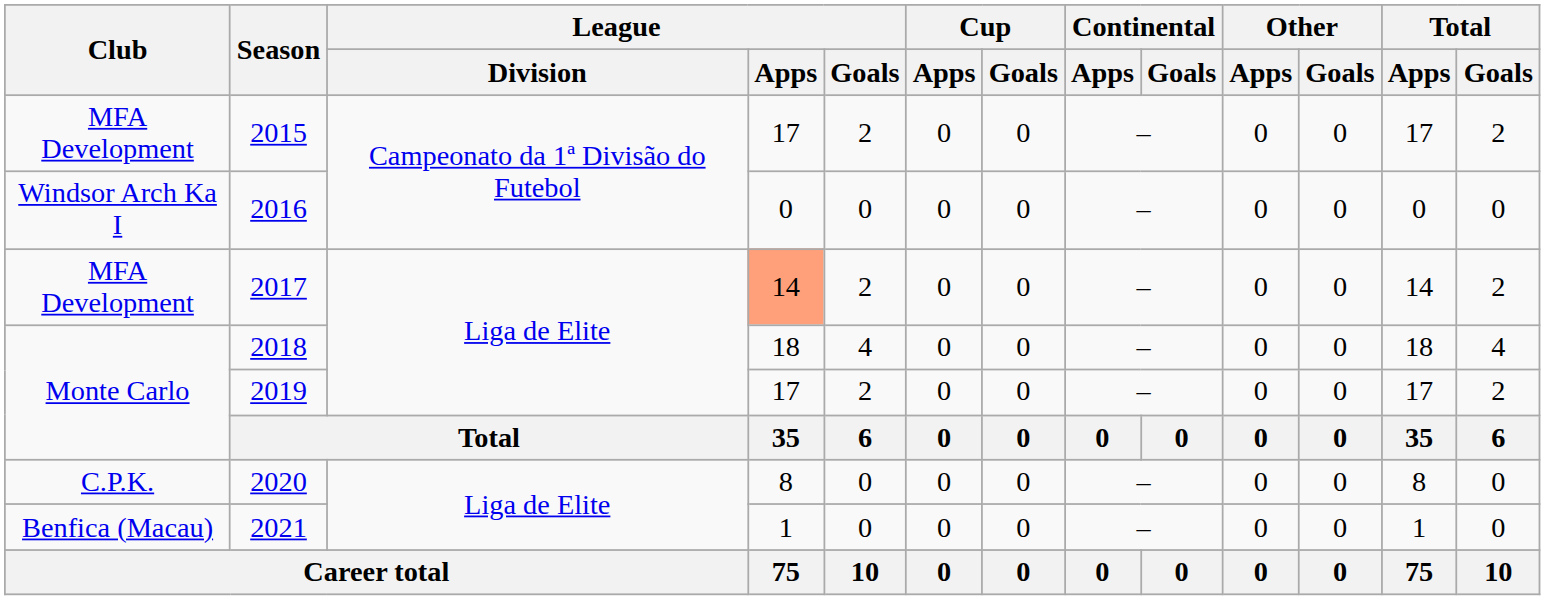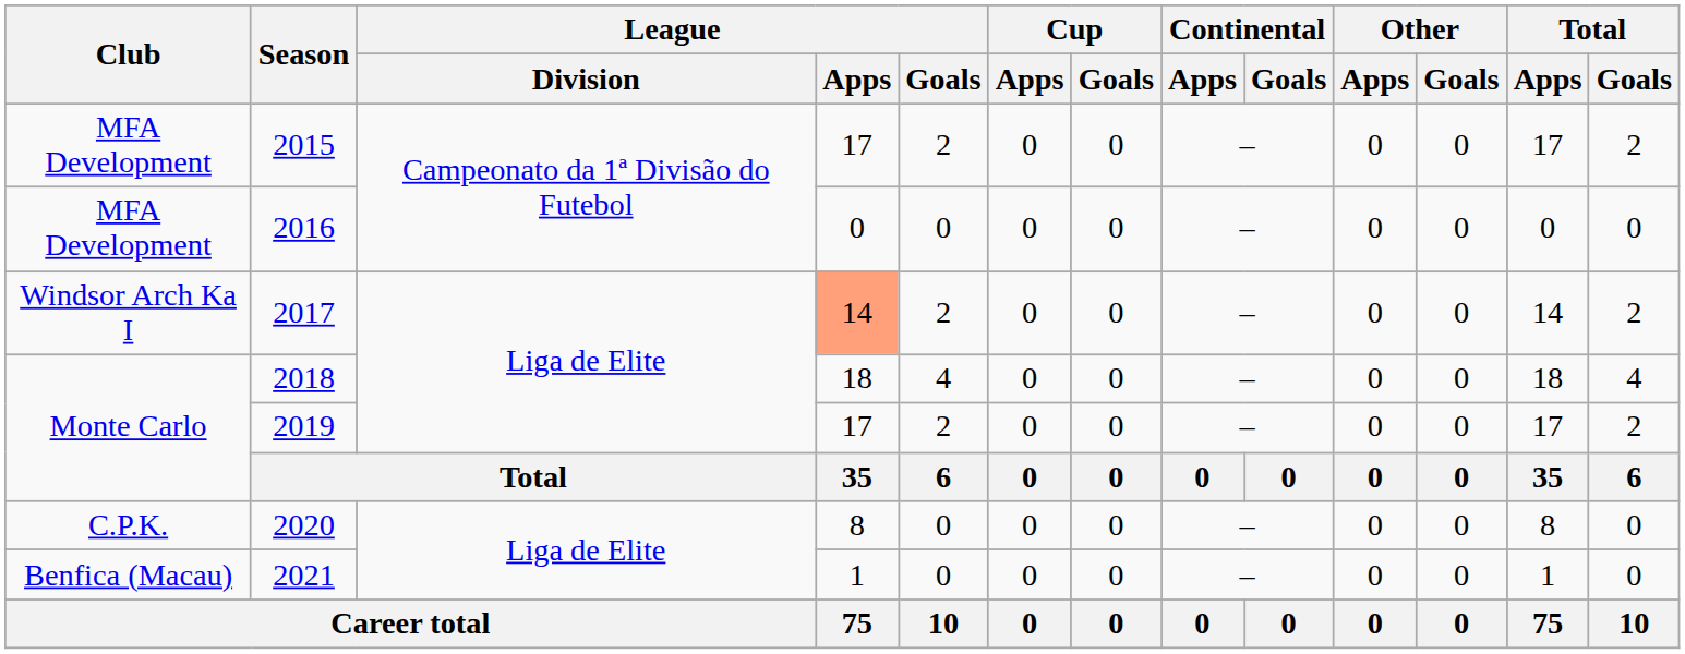 <table class="wikitable" style="text-align: center">
 <tr>
 <th rowspan="2">Club</th>
 <th rowspan="2">Season</th>
 <th colspan="3">League</th>
 <th colspan="2">Cup</th>
 <th colspan="2">Continental</th>
 <th colspan="2">Other</th>
 <th colspan="2">Total</th>
 </tr>
 <tr>
 <th>Division</th>
 <th>Apps</th>
 <th>Goals</th>
 <th>Apps</th>
 <th>Goals</th>
 <th>Apps</th>
 <th>Goals</th>
 <th>Apps</th>
 <th>Goals</th>
 <th>Apps</th>
 <th>Goals</th>
 </tr>
 <tr>
 <td><a href='#'>MFA Development</a></td>
 <td><a href='#'>2015</a></td>
 <td rowspan="2"><a href='#'>Campeonato da 1ª Divisão do Futebol</a></td>
 <td>17</td>
 <td>2</td>
 <td>0</td>
 <td>0</td>
 <td colspan="2">–</td>
 <td>0</td>
 <td>0</td>
 <td>17</td>
 <td>2</td>
 </tr>
 <tr>
-<td><a href='#'>Windsor Arch Ka I</a></td>
+<td><a href='#'>MFA Development</a></td>
 <td><a href='#'>2016</a></td>
 <td>0</td>
 <td>0</td>
 <td>0</td>
 <td>0</td>
 <td colspan="2">–</td>
 <td>0</td>
 <td>0</td>
 <td>0</td>
 <td>0</td>
 </tr>
 <tr>
-<td><a href='#'>MFA Development</a></td>
+<td><a href='#'>Windsor Arch Ka I</a></td>
 <td><a href='#'>2017</a></td>
 <td rowspan="3"><a href='#'>Liga de Elite</a></td>
 <td style="background: lightsalmon;">14</td>
 <td>2</td>
 <td>0</td>
 <td>0</td>
 <td colspan="2">–</td>
 <td>0</td>
 <td>0</td>
 <td>14</td>
 <td>2</td>
 </tr>
 <tr>
 <td rowspan="3"><a href='#'>Monte Carlo</a></td>
 <td><a href='#'>2018</a></td>
 <td>18</td>
 <td>4</td>
 <td>0</td>
 <td>0</td>
 <td colspan="2">–</td>
 <td>0</td>
 <td>0</td>
 <td>18</td>
 <td>4</td>
 </tr>
 <tr>
 <td><a href='#'>2019</a></td>
 <td>17</td>
 <td>2</td>
 <td>0</td>
 <td>0</td>
 <td colspan="2">–</td>
 <td>0</td>
 <td>0</td>
 <td>17</td>
 <td>2</td>
 </tr>
 <tr>
 <th colspan="2"><strong>Total</strong></th>
 <th>35</th>
 <th>6</th>
 <th>0</th>
 <th>0</th>
 <th>0</th>
 <th>0</th>
 <th>0</th>
 <th>0</th>
 <th>35</th>
 <th>6</th>
 </tr>
 <tr>
 <td><a href='#'>C.P.K.</a></td>
 <td><a href='#'>2020</a></td>
 <td rowspan="2"><a href='#'>Liga de Elite</a></td>
 <td>8</td>
 <td>0</td>
 <td>0</td>
 <td>0</td>
 <td colspan="2">–</td>
 <td>0</td>
 <td>0</td>
 <td>8</td>
 <td>0</td>
 </tr>
 <tr>
 <td><a href='#'>Benfica (Macau)</a></td>
 <td><a href='#'>2021</a></td>
 <td>1</td>
 <td>0</td>
 <td>0</td>
 <td>0</td>
 <td colspan="2">–</td>
 <td>0</td>
 <td>0</td>
 <td>1</td>
 <td>0</td>
 </tr>
 <tr>
 <th colspan="3"><strong>Career total</strong></th>
 <th>75</th>
 <th>10</th>
 <th>0</th>
 <th>0</th>
 <th>0</th>
 <th>0</th>
 <th>0</th>
 <th>0</th>
 <th>75</th>
 <th>10</th>
 </tr>
 </table>
